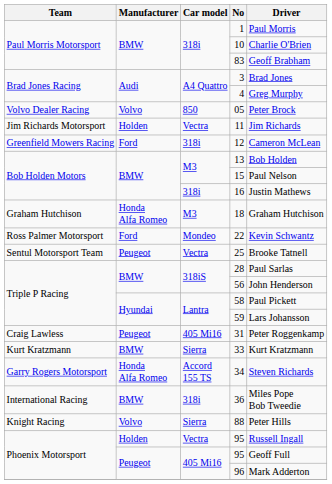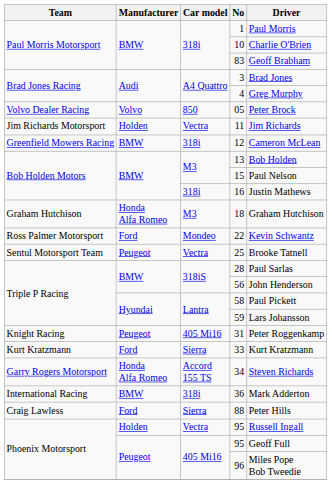 <table class="wikitable" style="font-size: 95%;">
 <tr>
 <th>Team</th>
 <th>Manufacturer</th>
 <th>Car model</th>
 <th>No</th>
 <th>Driver</th>
 </tr>
 <tr>
 <td rowspan=3><a href='#'>Paul Morris Motorsport</a></td>
 <td rowspan=3><a href='#'>BMW</a></td>
 <td rowspan=3><a href='#'>318i</a></td>
 <td align="right">1</td>
 <td> <a href='#'>Paul Morris</a></td>
 </tr>
 <tr>
 <td align="right">10</td>
 <td> <a href='#'>Charlie O'Brien</a></td>
 </tr>
 <tr>
 <td align="right">83</td>
 <td> <a href='#'>Geoff Brabham</a></td>
 </tr>
 <tr>
 <td rowspan=2><a href='#'>Brad Jones Racing</a></td>
 <td rowspan=2><a href='#'>Audi</a></td>
 <td rowspan=2><a href='#'>A4 Quattro</a></td>
 <td align="right">3</td>
 <td> <a href='#'>Brad Jones</a></td>
 </tr>
 <tr>
 <td align="right">4</td>
 <td> <a href='#'>Greg Murphy</a></td>
 </tr>
 <tr>
 <td><a href='#'>Volvo Dealer Racing</a></td>
 <td><a href='#'>Volvo</a></td>
 <td><a href='#'>850</a></td>
 <td align="right">05</td>
 <td> <a href='#'>Peter Brock</a></td>
 </tr>
 <tr>
 <td>Jim Richards Motorsport</td>
 <td><a href='#'>Holden</a></td>
 <td><a href='#'>Vectra</a></td>
 <td align="right">11</td>
 <td> <a href='#'>Jim Richards</a></td>
 </tr>
 <tr>
 <td><a href='#'>Greenfield Mowers Racing</a></td>
-<td><a href='#'>Ford</a></td>
+<td><a href='#'>BMW</a></td>
 <td><a href='#'>318i</a></td>
 <td align="right">12</td>
 <td> <a href='#'>Cameron McLean</a></td>
 </tr>
 <tr>
 <td rowspan=3><a href='#'>Bob Holden Motors</a></td>
 <td rowspan=3><a href='#'>BMW</a></td>
 <td rowspan=2><a href='#'>M3</a></td>
 <td align="right">13</td>
 <td> <a href='#'>Bob Holden</a></td>
 </tr>
 <tr>
 <td align="right">15</td>
 <td> Paul Nelson</td>
 </tr>
 <tr>
 <td><a href='#'>318i</a></td>
 <td align="right">16</td>
 <td> Justin Mathews</td>
 </tr>
 <tr>
 <td>Graham Hutchison</td>
 <td><a href='#'>Honda</a><br><a href='#'>Alfa Romeo</a></td>
 <td><a href='#'>M3</a></td>
 <td align="right">18</td>
 <td> Graham Hutchison</td>
 </tr>
 <tr>
 <td>Ross Palmer Motorsport</td>
 <td><a href='#'>Ford</a></td>
 <td><a href='#'>Mondeo</a></td>
 <td align="right">22</td>
 <td> <a href='#'>Kevin Schwantz</a></td>
 </tr>
 <tr>
 <td>Sentul Motorsport Team</td>
 <td><a href='#'>Peugeot</a></td>
 <td><a href='#'>Vectra</a></td>
 <td align="right">25</td>
 <td> Brooke Tatnell</td>
 </tr>
 <tr>
 <td rowspan=4>Triple P Racing</td>
 <td rowspan=2><a href='#'>BMW</a></td>
 <td rowspan=2><a href='#'>318iS</a></td>
 <td align="right">28</td>
 <td> Paul Sarlas</td>
 </tr>
 <tr>
 <td align="right">56</td>
 <td> John Henderson</td>
 </tr>
 <tr>
 <td rowspan=2><a href='#'>Hyundai</a></td>
 <td rowspan=2><a href='#'>Lantra</a></td>
 <td align="right">58</td>
 <td> Paul Pickett</td>
 </tr>
 <tr>
 <td align="right">59</td>
 <td> Lars Johansson</td>
 </tr>
 <tr>
-<td>Craig Lawless</td>
+<td>Knight Racing</td>
 <td><a href='#'>Peugeot</a></td>
 <td><a href='#'>405 Mi16</a></td>
 <td align="right">31</td>
 <td> Peter Roggenkamp</td>
 </tr>
 <tr>
 <td>Kurt Kratzmann</td>
-<td><a href='#'>BMW</a></td>
+<td><a href='#'>Ford</a></td>
 <td><a href='#'>Sierra</a></td>
 <td align="right">33</td>
 <td> Kurt Kratzmann</td>
 </tr>
 <tr>
 <td><a href='#'>Garry Rogers Motorsport</a></td>
 <td><a href='#'>Honda</a><br><a href='#'>Alfa Romeo</a></td>
 <td><a href='#'>Accord</a><br><a href='#'>155 TS</a></td>
 <td align="right">34</td>
 <td> <a href='#'>Steven Richards</a></td>
 </tr>
 <tr>
 <td>International Racing</td>
 <td><a href='#'>BMW</a></td>
 <td><a href='#'>318i</a></td>
 <td align="right">36</td>
-<td> Miles Pope<br> Bob Tweedie</td>
+<td> Mark Adderton</td>
 </tr>
 <tr>
-<td>Knight Racing</td>
-<td><a href='#'>Volvo</a></td>
+<td>Craig Lawless</td>
+<td><a href='#'>Ford</a></td>
 <td><a href='#'>Sierra</a></td>
 <td align="right">88</td>
 <td> Peter Hills</td>
 </tr>
 <tr>
 <td rowspan=3>Phoenix Motorsport</td>
 <td><a href='#'>Holden</a></td>
 <td><a href='#'>Vectra</a></td>
 <td align="right">95</td>
 <td> <a href='#'>Russell Ingall</a></td>
 </tr>
 <tr>
 <td rowspan=2><a href='#'>Peugeot</a></td>
 <td rowspan=2><a href='#'>405 Mi16</a></td>
 <td align="right">95</td>
 <td> Geoff Full</td>
 </tr>
 <tr>
 <td align="right">96</td>
-<td> Mark Adderton</td>
+<td> Miles Pope<br> Bob Tweedie</td>
 </tr>
 <tr>
 </tr>
 </table>
